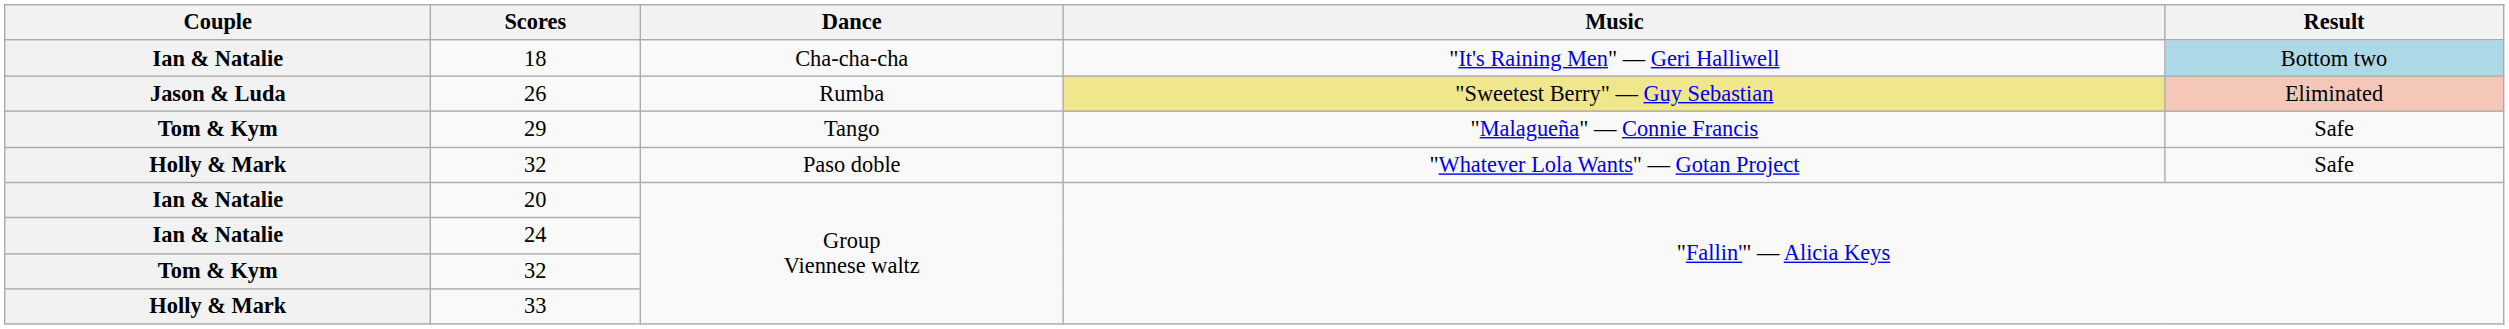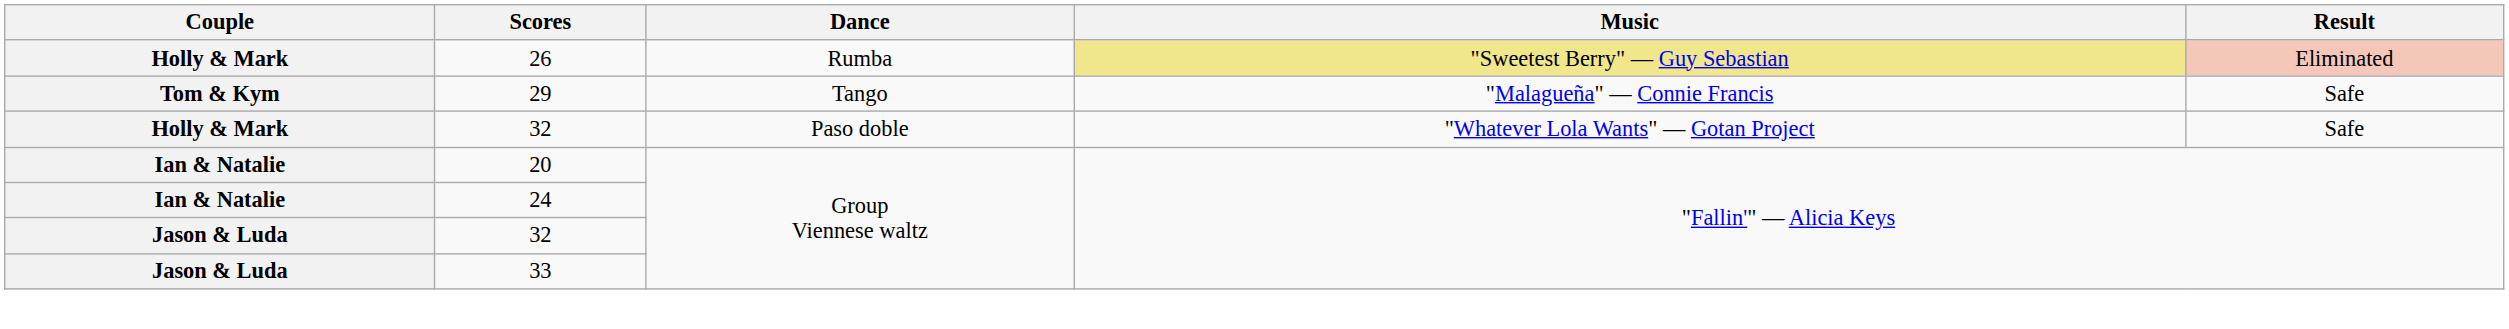 <table class="wikitable sortable" style="text-align:center; width: 90%">
 <tr>
 <th scope="col">Couple</th>
 <th scope="col">Scores</th>
 <th scope="col" class="unsortable">Dance</th>
 <th scope="col" class="unsortable">Music</th>
 <th scope="col" class="unsortable">Result</th>
 </tr>
 <tr>
-<th scope="row">Ian & Natalie</th>
-<td>18</td>
-<td>Cha-cha-cha</td>
-<td>"<a href='#'>It's Raining Men</a>" — <a href='#'>Geri Halliwell</a></td>
-<td bgcolor="lightblue">Bottom two</td>
-</tr>
-<tr>
-<th scope="row">Jason & Luda</th>
+<th scope="row">Holly & Mark</th>
 <td>26</td>
 <td>Rumba</td>
 <td style="background: khaki;">"Sweetest Berry" — <a href='#'>Guy Sebastian</a></td>
 <td bgcolor="f4c7b8">Eliminated</td>
 </tr>
 <tr>
 <th scope="row">Tom & Kym</th>
 <td>29</td>
 <td>Tango</td>
 <td>"<a href='#'>Malagueña</a>" — <a href='#'>Connie Francis</a></td>
 <td>Safe</td>
 </tr>
 <tr>
 <th scope="row">Holly & Mark</th>
 <td>32</td>
 <td>Paso doble</td>
 <td>"<a href='#'>Whatever Lola Wants</a>" — <a href='#'>Gotan Project</a></td>
 <td>Safe</td>
 </tr>
 <tr>
 <th scope="row">Ian & Natalie</th>
 <td>20</td>
 <td rowspan="4">Group<br>Viennese waltz</td>
 <td colspan="2" rowspan="4">"<a href='#'>Fallin'</a>" — <a href='#'>Alicia Keys</a></td>
 </tr>
 <tr>
 <th scope="row">Ian & Natalie</th>
 <td>24</td>
 </tr>
 <tr>
-<th scope="row">Tom & Kym</th>
+<th scope="row">Jason & Luda</th>
 <td>32</td>
 </tr>
 <tr>
-<th scope="row">Holly & Mark</th>
+<th scope="row">Jason & Luda</th>
 <td>33</td>
 </tr>
 </table>
